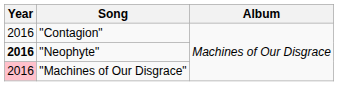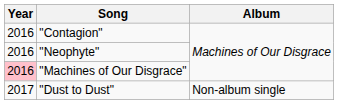 <table class=wikitable>
 <tr>
 <th>Year</th>
 <th>Song</th>
 <th>Album</th>
 </tr>
 <tr>
 <td>2016</td>
 <td>"Contagion"</td>
 <td rowspan=3><em>Machines of Our Disgrace</em></td>
 </tr>
 <tr>
-<td><strong>2016</strong></td>
+<td>2016</td>
 <td>"Neophyte"</td>
 </tr>
 <tr>
 <td style="background: pink;">2016</td>
 <td>"Machines of Our Disgrace"</td>
 </tr>
+<tr>
+<td>2017</td>
+<td>"Dust to Dust"</td>
+<td>Non-album single</td>
+</tr>
 </table>
